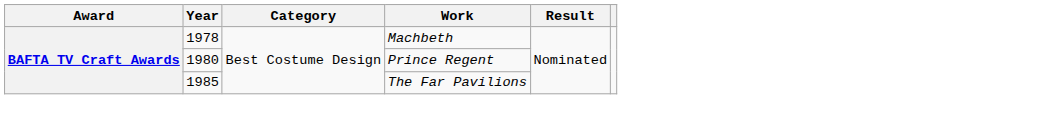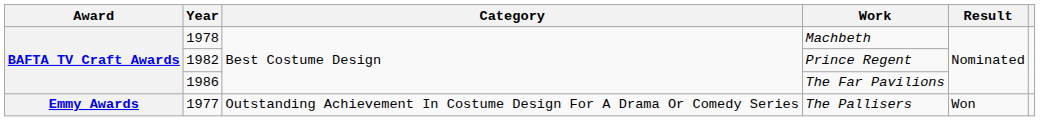 <table class="wikitable">
 <tr>
 <th>Award</th>
 <th>Year</th>
 <th>Category</th>
 <th>Work</th>
 <th>Result</th>
 <th class="unsortable"></th>
 </tr>
 <tr>
 <th rowspan="3" scope="row" style="text-align:center;"><a href='#'>BAFTA TV Craft Awards</a></th>
 <td style="text-align:center;">1978</td>
 <td rowspan="3">Best Costume Design</td>
 <td><em>Machbeth</em></td>
 <td rowspan="3" style="text-align:center;">Nominated</td>
 <td rowspan="3"></td>
 </tr>
 <tr>
-<td style="text-align:center;">1980</td>
+<td style="text-align:center;">1982</td>
 <td><em>Prince Regent</em></td>
 </tr>
 <tr>
-<td>1985</td>
+<td>1986</td>
 <td><em>The Far Pavilions</em></td>
 </tr>
+<tr>
+<th><a href='#'>Emmy Awards</a></th>
+<td>1977</td>
+<td>Outstanding Achievement In Costume Design For A Drama Or Comedy Series</td>
+<td><em>The Pallisers</em></td>
+<td>Won</td>
+<td></td>
+</tr>
 </table>
